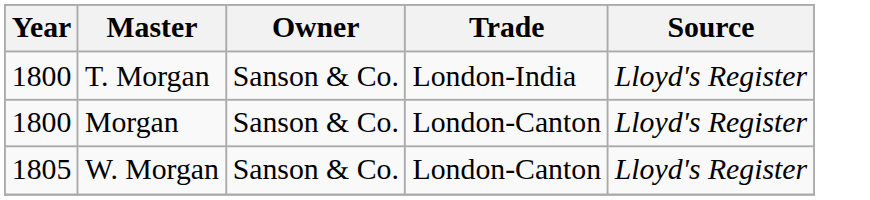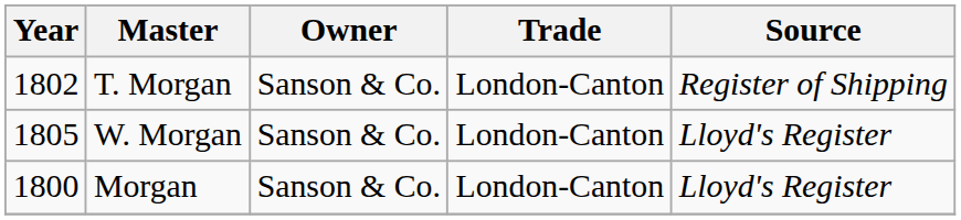 <table class="sortable wikitable">
 <tr>
 <th>Year</th>
 <th>Master</th>
 <th>Owner</th>
 <th>Trade</th>
 <th>Source</th>
 </tr>
 <tr>
-<td>1800</td>
+<td>1802</td>
 <td>T. Morgan</td>
 <td>Sanson & Co.</td>
-<td>London-India</td>
+<td>London-Canton</td>
+<td><em>Register of Shipping</em></td>
+</tr>
+<tr>
+<td>1805</td>
+<td>W. Morgan</td>
+<td>Sanson & Co.</td>
+<td>London-Canton</td>
 <td><em>Lloyd's Register</em></td>
 </tr>
 <tr>
 <td>1800</td>
 <td>Morgan</td>
 <td>Sanson & Co.</td>
 <td>London-Canton</td>
 <td><em>Lloyd's Register</em></td>
 </tr>
 <tr>
-<td>1805</td>
-<td>W. Morgan</td>
-<td>Sanson & Co.</td>
-<td>London-Canton</td>
-<td><em>Lloyd's Register</em></td>
-</tr>
-<tr>
 </tr>
 </table>
